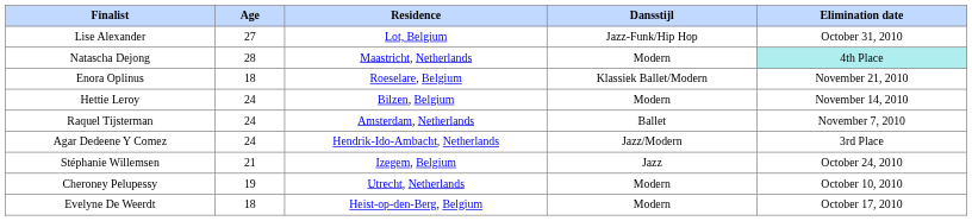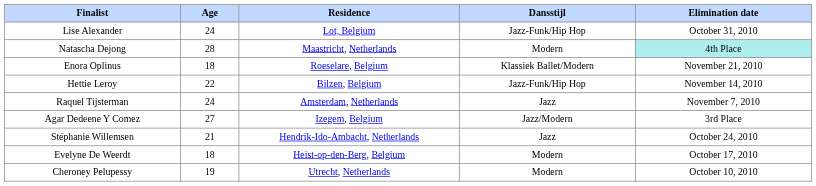 <table border="1" cellpadding="4" cellspacing="0"  style="text-align:center; font-size:90%; border-collapse:collapse; width:75%;">
 <tr style="background:#C1D8FF;">
 <th style="width:12%;">Finalist</th>
 <th style="width:4%; text-align:center;">Age</th>
 <th style="width:15%;">Residence</th>
 <th style="width:12%;">Dansstijl</th>
 <th style="width:12%;">Elimination date</th>
 </tr>
 <tr>
 <td>Lise Alexander</td>
-<td>27</td>
+<td>24</td>
 <td><a href='#'>Lot, Belgium</a></td>
 <td>Jazz-Funk/Hip Hop</td>
 <td>October 31, 2010</td>
 </tr>
 <tr>
 <td>Natascha Dejong</td>
 <td>28</td>
 <td><a href='#'>Maastricht</a>, <a href='#'>Netherlands</a></td>
 <td>Modern</td>
 <td style="background: paleturquoise;">4th Place</td>
 </tr>
 <tr>
 <td>Enora Oplinus</td>
 <td>18</td>
 <td><a href='#'>Roeselare</a>, <a href='#'>Belgium</a></td>
 <td>Klassiek Ballet/Modern</td>
 <td>November 21, 2010</td>
 </tr>
 <tr>
 <td>Hettie Leroy</td>
-<td>24</td>
+<td>22</td>
 <td><a href='#'>Bilzen</a>, <a href='#'>Belgium</a></td>
-<td>Modern</td>
+<td>Jazz-Funk/Hip Hop</td>
 <td>November 14, 2010</td>
 </tr>
 <tr>
 <td>Raquel Tijsterman</td>
 <td>24</td>
 <td><a href='#'>Amsterdam</a>, <a href='#'>Netherlands</a></td>
-<td>Ballet</td>
+<td>Jazz</td>
 <td>November 7, 2010</td>
 </tr>
 <tr>
 <td>Agar Dedeene Y Comez</td>
-<td>24</td>
-<td><a href='#'>Hendrik-Ido-Ambacht</a>, <a href='#'>Netherlands</a></td>
+<td>27</td>
+<td><a href='#'>Izegem</a>, <a href='#'>Belgium</a></td>
 <td>Jazz/Modern</td>
 <td>3rd Place</td>
 </tr>
 <tr>
 <td>Stéphanie Willemsen</td>
 <td>21</td>
-<td><a href='#'>Izegem</a>, <a href='#'>Belgium</a></td>
+<td><a href='#'>Hendrik-Ido-Ambacht</a>, <a href='#'>Netherlands</a></td>
 <td>Jazz</td>
 <td>October 24, 2010</td>
+</tr>
+<tr>
+<td>Evelyne De Weerdt</td>
+<td>18</td>
+<td><a href='#'>Heist-op-den-Berg</a>, <a href='#'>Belgium</a></td>
+<td>Modern</td>
+<td>October 17, 2010</td>
 </tr>
 <tr>
 <td>Cheroney Pelupessy</td>
 <td>19</td>
 <td><a href='#'>Utrecht</a>, <a href='#'>Netherlands</a></td>
 <td>Modern</td>
 <td>October 10, 2010</td>
 </tr>
-<tr>
-<td>Evelyne De Weerdt</td>
-<td>18</td>
-<td><a href='#'>Heist-op-den-Berg</a>, <a href='#'>Belgium</a></td>
-<td>Modern</td>
-<td>October 17, 2010</td>
-</tr>
 </table>
